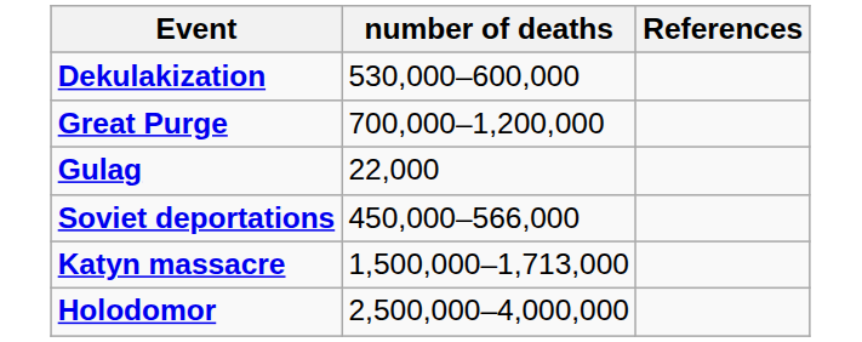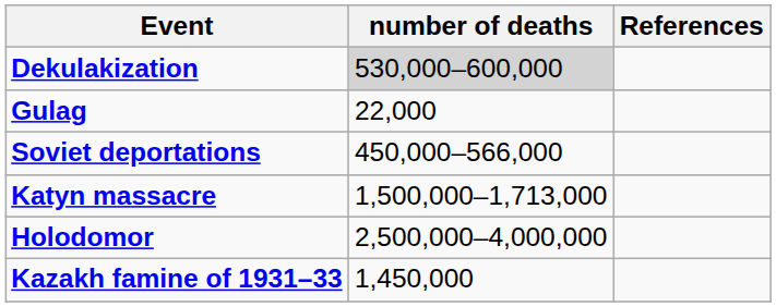 <table class="wikitable" style="margin-left: auto; margin-right: auto; border: none;">
 <tr>
 <th scope="col">Event</th>
 <th scope="col"> number of deaths</th>
 <th scope="col">References</th>
 </tr>
 <tr>
 <td><strong><a href='#'>Dekulakization</a></strong></td>
-<td>530,000–600,000</td>
-<td></td>
-</tr>
-<tr>
-<td><strong><a href='#'>Great Purge</a></strong></td>
-<td>700,000–1,200,000</td>
+<td style="background: lightgrey;">530,000–600,000</td>
 <td></td>
 </tr>
 <tr>
 <td><strong><a href='#'>Gulag</a></strong></td>
 <td>22,000</td>
 <td></td>
 </tr>
 <tr>
 <td><strong><a href='#'>Soviet deportations</a></strong></td>
 <td>450,000–566,000</td>
 <td></td>
 </tr>
 <tr>
 <td><strong><a href='#'>Katyn massacre</a></strong></td>
 <td>1,500,000–1,713,000</td>
 <td></td>
 </tr>
 <tr>
 <td><strong><a href='#'>Holodomor</a></strong></td>
 <td>2,500,000–4,000,000</td>
 <td></td>
 </tr>
+<tr>
+<td><strong><a href='#'>Kazakh famine of 1931–33</a></strong></td>
+<td>1,450,000</td>
+<td></td>
+</tr>
 </table>
